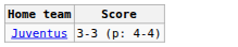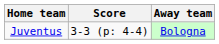 <table class="wikitable" style="text-align: center">
 <tr>
 <th>Home team</th>
 <th>Score</th>
+<th>Away team</th>
 </tr>
 <tr>
 <td><a href='#'>Juventus</a></td>
 <td>3-3 (p: 4-4)</td>
+<td bgcolor="ccffcc"><a href='#'>Bologna</a></td>
 </tr>
 </table>
